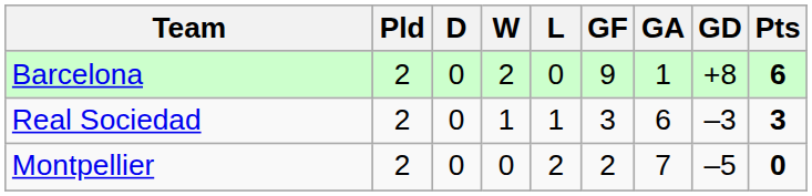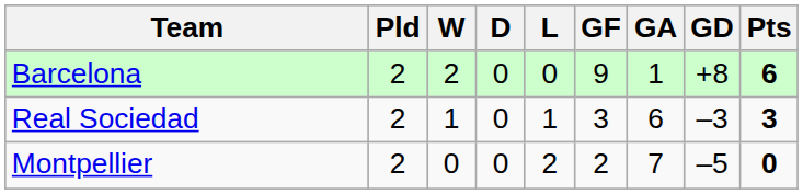 <table class="wikitable" style="text-align: center;">
 <tr>
 <th width=195>Team</th>
 <th width=20>Pld</th>
+<th width=20>W</th>
 <th width=20>D</th>
-<th width=20>W</th>
 <th width=20>L</th>
 <th width=20>GF</th>
 <th width=20>GA</th>
 <th width=20>GD</th>
 <th width=20>Pts</th>
 </tr>
 <tr align="center" style="background:#ccffcc;">
 <td align="left"> <a href='#'>Barcelona</a></td>
 <td>2</td>
+<td>2</td>
 <td>0</td>
-<td>2</td>
 <td>0</td>
 <td>9</td>
 <td>1</td>
 <td>+8</td>
 <td><strong>6</strong></td>
 </tr>
 <tr align="center">
 <td align="left"> <a href='#'>Real Sociedad</a></td>
 <td>2</td>
+<td>1</td>
 <td>0</td>
-<td>1</td>
 <td>1</td>
 <td>3</td>
 <td>6</td>
 <td>–3</td>
 <td><strong>3</strong></td>
 </tr>
 <tr align="center">
 <td align="left"> <a href='#'>Montpellier</a></td>
 <td>2</td>
 <td>0</td>
 <td>0</td>
 <td>2</td>
 <td>2</td>
 <td>7</td>
 <td>–5</td>
 <td><strong>0</strong></td>
 </tr>
 </table>
